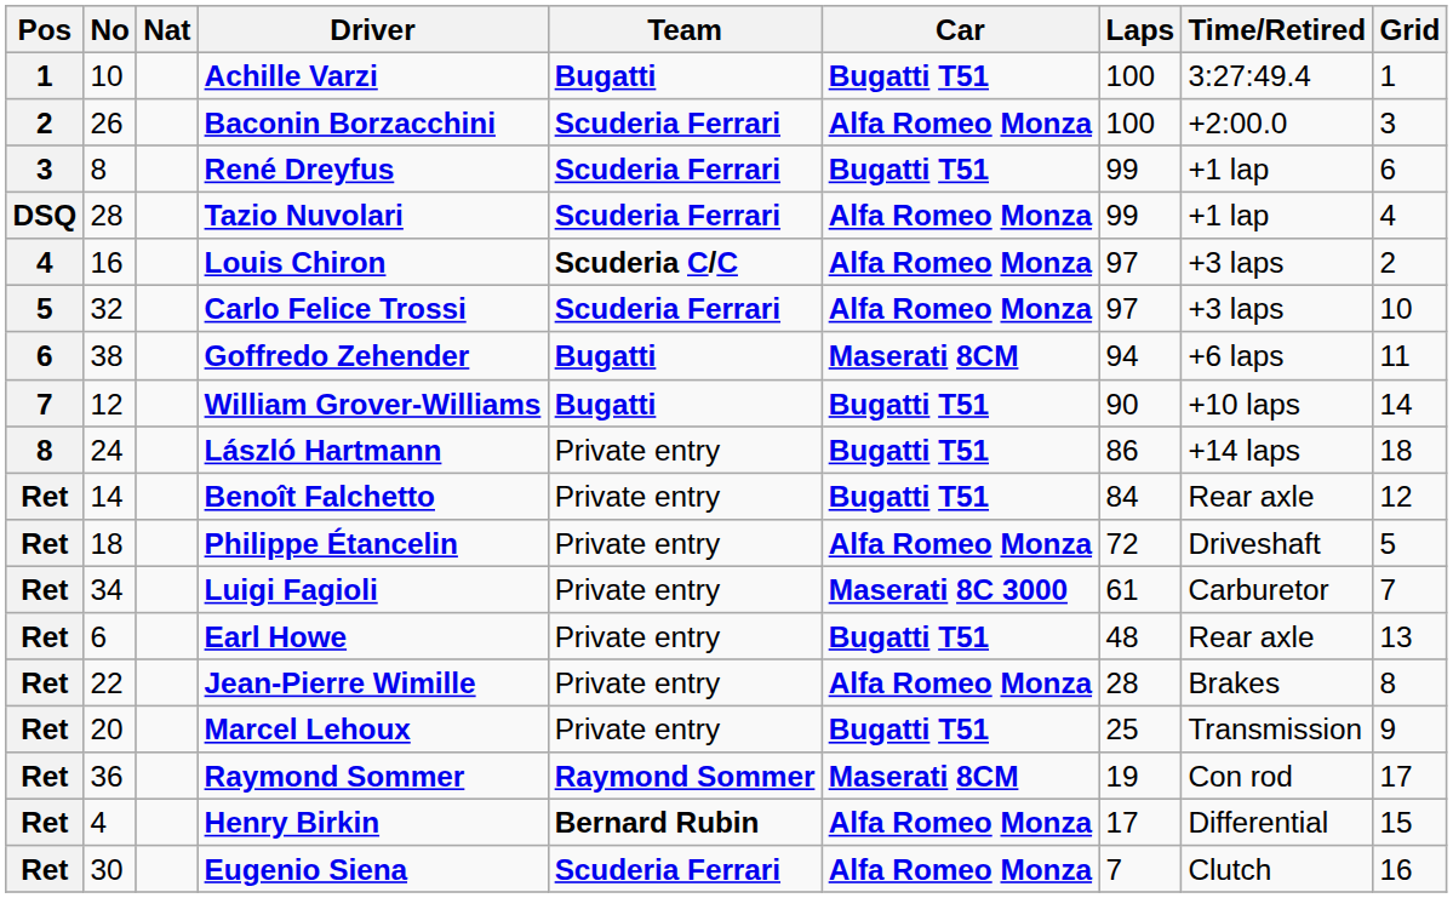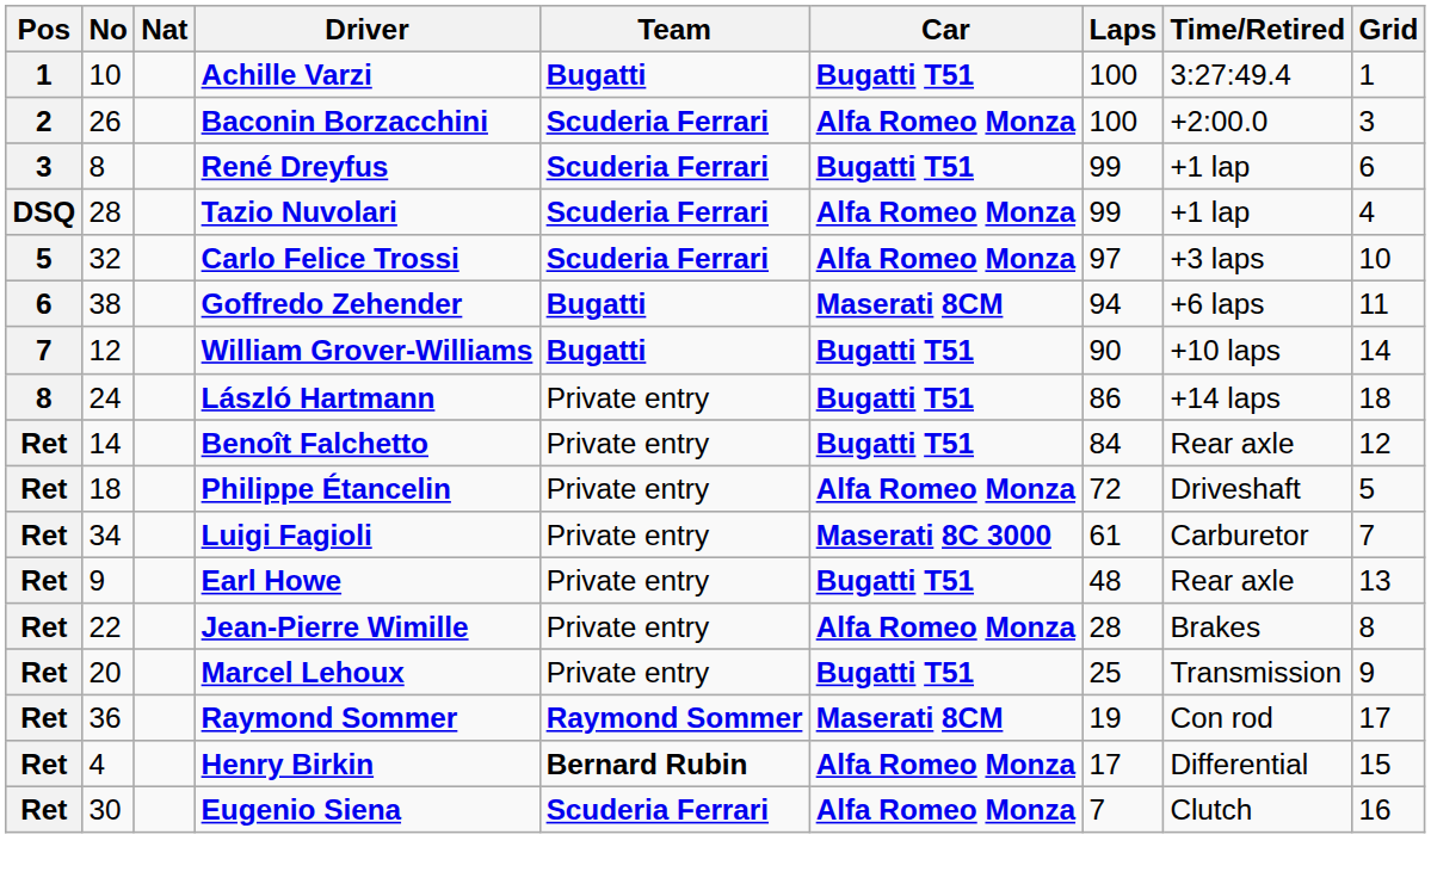 <table class="wikitable" style="font-size:95%;">
 <tr>
 <th>Pos</th>
 <th>No</th>
 <th>Nat</th>
 <th>Driver</th>
 <th>Team</th>
 <th>Car</th>
 <th>Laps</th>
 <th>Time/Retired</th>
 <th>Grid</th>
 </tr>
 <tr>
 <th>1</th>
 <td>10</td>
 <td></td>
 <td><strong><a href='#'>Achille Varzi</a></strong></td>
 <td><strong><a href='#'>Bugatti</a></strong></td>
 <td><strong><a href='#'>Bugatti</a> <a href='#'>T51</a></strong></td>
 <td>100</td>
 <td>3:27:49.4</td>
 <td>1</td>
 </tr>
 <tr>
 <th>2</th>
 <td>26</td>
 <td></td>
 <td><strong><a href='#'>Baconin Borzacchini</a></strong></td>
 <td><strong><a href='#'>Scuderia Ferrari</a></strong></td>
 <td><strong><a href='#'>Alfa Romeo</a> <a href='#'>Monza</a></strong></td>
 <td>100</td>
 <td>+2:00.0</td>
 <td>3</td>
 </tr>
 <tr>
 <th>3</th>
 <td>8</td>
 <td></td>
 <td><strong><a href='#'>René Dreyfus</a></strong></td>
 <td><strong><a href='#'>Scuderia Ferrari</a></strong></td>
 <td><strong><a href='#'>Bugatti</a> <a href='#'>T51</a></strong></td>
 <td>99</td>
 <td>+1 lap</td>
 <td>6</td>
 </tr>
 <tr>
 <th>DSQ</th>
 <td>28</td>
 <td></td>
 <td><strong><a href='#'>Tazio Nuvolari</a></strong></td>
 <td><strong><a href='#'>Scuderia Ferrari</a></strong></td>
 <td><strong><a href='#'>Alfa Romeo</a> <a href='#'>Monza</a></strong></td>
 <td>99</td>
 <td>+1 lap</td>
 <td>4</td>
-</tr>
-<tr>
-<th>4</th>
-<td>16</td>
-<td></td>
-<td><strong><a href='#'>Louis Chiron</a></strong></td>
-<td><strong>Scuderia <a href='#'>C</a>/<a href='#'>C</a></strong></td>
-<td><strong><a href='#'>Alfa Romeo</a> <a href='#'>Monza</a></strong></td>
-<td>97</td>
-<td>+3 laps</td>
-<td>2</td>
 </tr>
 <tr>
 <th>5</th>
 <td>32</td>
 <td></td>
 <td><strong><a href='#'>Carlo Felice Trossi</a></strong></td>
 <td><strong><a href='#'>Scuderia Ferrari</a></strong></td>
 <td><strong><a href='#'>Alfa Romeo</a> <a href='#'>Monza</a></strong></td>
 <td>97</td>
 <td>+3 laps</td>
 <td>10</td>
 </tr>
 <tr>
 <th>6</th>
 <td>38</td>
 <td></td>
 <td><strong><a href='#'>Goffredo Zehender</a></strong></td>
 <td><strong><a href='#'>Bugatti</a></strong></td>
 <td><strong><a href='#'>Maserati</a> <a href='#'>8CM</a></strong></td>
 <td>94</td>
 <td>+6 laps</td>
 <td>11</td>
 </tr>
 <tr>
 <th>7</th>
 <td>12</td>
 <td></td>
 <td><strong><a href='#'>William Grover-Williams</a></strong></td>
 <td><strong><a href='#'>Bugatti</a></strong></td>
 <td><strong><a href='#'>Bugatti</a> <a href='#'>T51</a></strong></td>
 <td>90</td>
 <td>+10 laps</td>
 <td>14</td>
 </tr>
 <tr>
 <th>8</th>
 <td>24</td>
 <td></td>
 <td><strong><a href='#'>László Hartmann</a></strong></td>
 <td>Private entry</td>
 <td><strong><a href='#'>Bugatti</a> <a href='#'>T51</a></strong></td>
 <td>86</td>
 <td>+14 laps</td>
 <td>18</td>
 </tr>
 <tr>
 <th>Ret</th>
 <td>14</td>
 <td></td>
 <td><strong><a href='#'>Benoît Falchetto</a></strong></td>
 <td>Private entry</td>
 <td><strong><a href='#'>Bugatti</a> <a href='#'>T51</a></strong></td>
 <td>84</td>
 <td>Rear axle</td>
 <td>12</td>
 </tr>
 <tr>
 <th>Ret</th>
 <td>18</td>
 <td></td>
 <td><strong><a href='#'>Philippe Étancelin</a></strong></td>
 <td>Private entry</td>
 <td><strong><a href='#'>Alfa Romeo</a> <a href='#'>Monza</a></strong></td>
 <td>72</td>
 <td>Driveshaft</td>
 <td>5</td>
 </tr>
 <tr>
 <th>Ret</th>
 <td>34</td>
 <td></td>
 <td><strong><a href='#'>Luigi Fagioli</a></strong></td>
 <td>Private entry</td>
 <td><strong><a href='#'>Maserati</a> <a href='#'>8C 3000</a></strong></td>
 <td>61</td>
 <td>Carburetor</td>
 <td>7</td>
 </tr>
 <tr>
 <th>Ret</th>
-<td>6</td>
+<td>9</td>
 <td></td>
 <td><strong><a href='#'>Earl Howe</a></strong></td>
 <td>Private entry</td>
 <td><strong><a href='#'>Bugatti</a> <a href='#'>T51</a></strong></td>
 <td>48</td>
 <td>Rear axle</td>
 <td>13</td>
 </tr>
 <tr>
 <th>Ret</th>
 <td>22</td>
 <td></td>
 <td><strong><a href='#'>Jean-Pierre Wimille</a></strong></td>
 <td>Private entry</td>
 <td><strong><a href='#'>Alfa Romeo</a> <a href='#'>Monza</a></strong></td>
 <td>28</td>
 <td>Brakes</td>
 <td>8</td>
 </tr>
 <tr>
 <th>Ret</th>
 <td>20</td>
 <td></td>
 <td><strong><a href='#'>Marcel Lehoux</a></strong></td>
 <td>Private entry</td>
 <td><strong><a href='#'>Bugatti</a> <a href='#'>T51</a></strong></td>
 <td>25</td>
 <td>Transmission</td>
 <td>9</td>
 </tr>
 <tr>
 <th>Ret</th>
 <td>36</td>
 <td></td>
 <td><strong><a href='#'>Raymond Sommer</a></strong></td>
 <td><strong><a href='#'>Raymond Sommer</a></strong></td>
 <td><strong><a href='#'>Maserati</a> <a href='#'>8CM</a></strong></td>
 <td>19</td>
 <td>Con rod</td>
 <td>17</td>
 </tr>
 <tr>
 <th>Ret</th>
 <td>4</td>
 <td></td>
 <td><strong><a href='#'>Henry Birkin</a></strong></td>
 <td><strong>Bernard Rubin</strong></td>
 <td><strong><a href='#'>Alfa Romeo</a> <a href='#'>Monza</a></strong></td>
 <td>17</td>
 <td>Differential</td>
 <td>15</td>
 </tr>
 <tr>
 <th>Ret</th>
 <td>30</td>
 <td></td>
 <td><strong><a href='#'>Eugenio Siena</a></strong></td>
 <td><strong><a href='#'>Scuderia Ferrari</a></strong></td>
 <td><strong><a href='#'>Alfa Romeo</a> <a href='#'>Monza</a></strong></td>
 <td>7</td>
 <td>Clutch</td>
 <td>16</td>
 </tr>
 </table>
